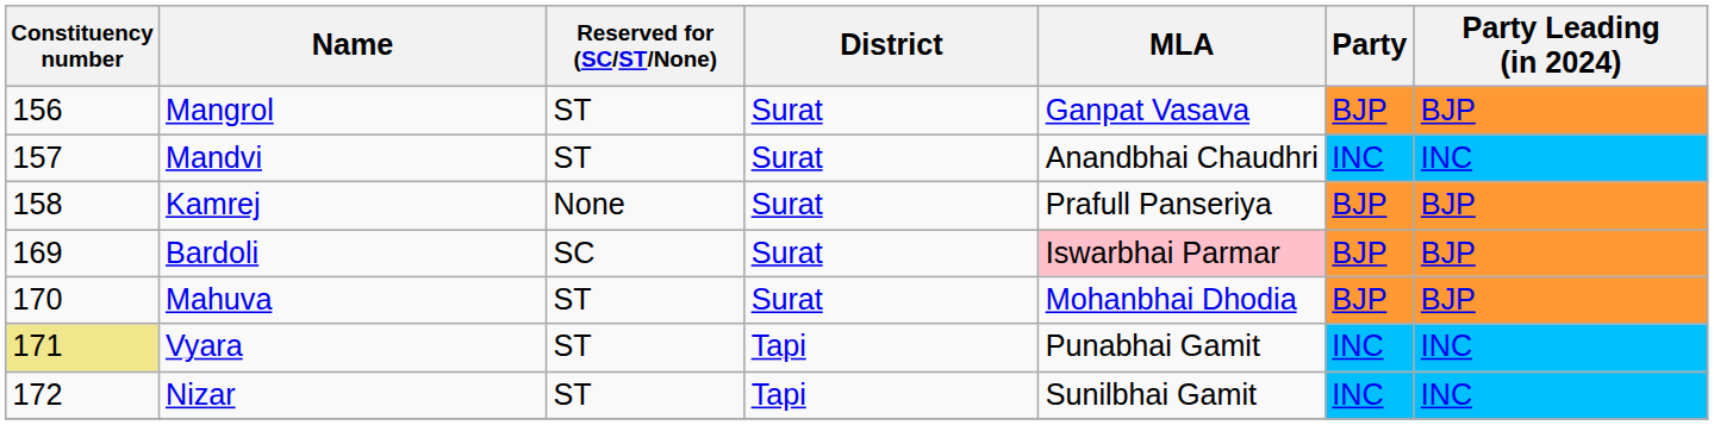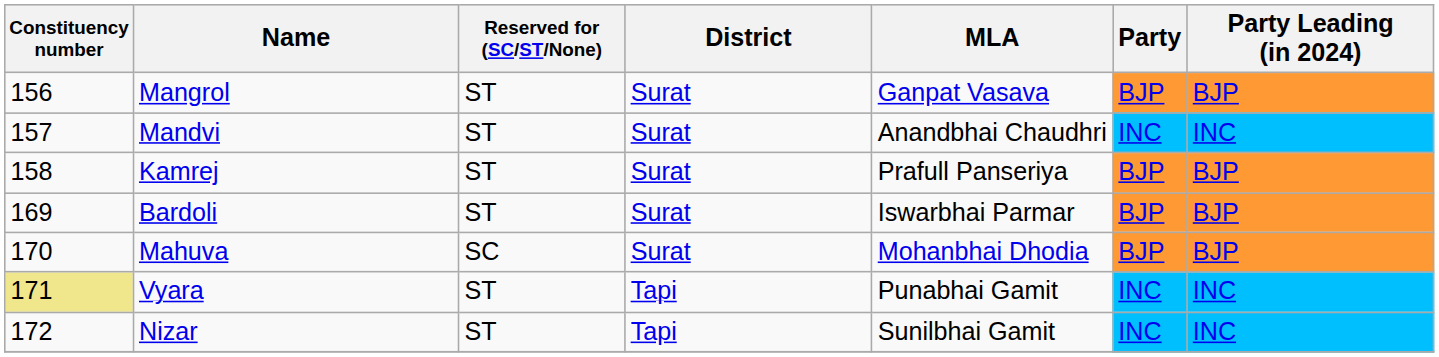 <table class="wikitable sortable">
 <tr>
 <th width="50px" style="font-size:75%">Constituency number</th>
 <th width="200px">Name</th>
 <th width="100px" style="font-size:75%">Reserved for (<a href='#'>SC</a>/<a href='#'>ST</a>/None)</th>
 <th width="150px">District</th>
 <th>MLA</th>
 <th>Party</th>
 <th width="150px">Party Leading<br>(in 2024)</th>
 </tr>
 <tr>
 <td>156</td>
 <td><a href='#'>Mangrol</a></td>
 <td>ST</td>
 <td><a href='#'>Surat</a></td>
 <td><a href='#'>Ganpat Vasava</a></td>
 <td bgcolor=#FF9933><a href='#'>BJP</a></td>
 <td bgcolor=#FF9933><a href='#'>BJP</a></td>
 </tr>
 <tr>
 <td>157</td>
 <td><a href='#'>Mandvi</a></td>
 <td>ST</td>
 <td><a href='#'>Surat</a></td>
 <td>Anandbhai Chaudhri</td>
 <td bgcolor=#00BFFF><a href='#'>INC</a></td>
 <td bgcolor=#00BFFF><a href='#'>INC</a></td>
 </tr>
 <tr>
 <td>158</td>
 <td><a href='#'>Kamrej</a></td>
-<td>None</td>
+<td>ST</td>
 <td><a href='#'>Surat</a></td>
 <td>Prafull Panseriya</td>
 <td bgcolor=#FF9933><a href='#'>BJP</a></td>
 <td bgcolor=#FF9933><a href='#'>BJP</a></td>
 </tr>
 <tr>
 <td>169</td>
 <td><a href='#'>Bardoli</a></td>
-<td>SC</td>
+<td>ST</td>
 <td><a href='#'>Surat</a></td>
-<td style="background: pink;">Iswarbhai Parmar</td>
+<td>Iswarbhai Parmar</td>
 <td bgcolor=#FF9933><a href='#'>BJP</a></td>
 <td bgcolor=#FF9933><a href='#'>BJP</a></td>
 </tr>
 <tr>
 <td>170</td>
 <td><a href='#'>Mahuva</a></td>
-<td>ST</td>
+<td>SC</td>
 <td><a href='#'>Surat</a></td>
 <td><a href='#'>Mohanbhai Dhodia</a></td>
 <td bgcolor=#FF9933><a href='#'>BJP</a></td>
 <td bgcolor=#FF9933><a href='#'>BJP</a></td>
 </tr>
 <tr>
 <td style="background: khaki;">171</td>
 <td><a href='#'>Vyara</a></td>
 <td>ST</td>
 <td><a href='#'>Tapi</a></td>
 <td>Punabhai Gamit</td>
 <td bgcolor=#00BFFF><a href='#'>INC</a></td>
 <td bgcolor=#00BFFF><a href='#'>INC</a></td>
 </tr>
 <tr>
 <td>172</td>
 <td><a href='#'>Nizar</a></td>
 <td>ST</td>
 <td><a href='#'>Tapi</a></td>
 <td>Sunilbhai Gamit</td>
 <td bgcolor=#00BFFF><a href='#'>INC</a></td>
 <td bgcolor=#00BFFF><a href='#'>INC</a></td>
 </tr>
 <tr>
 </tr>
 </table>
